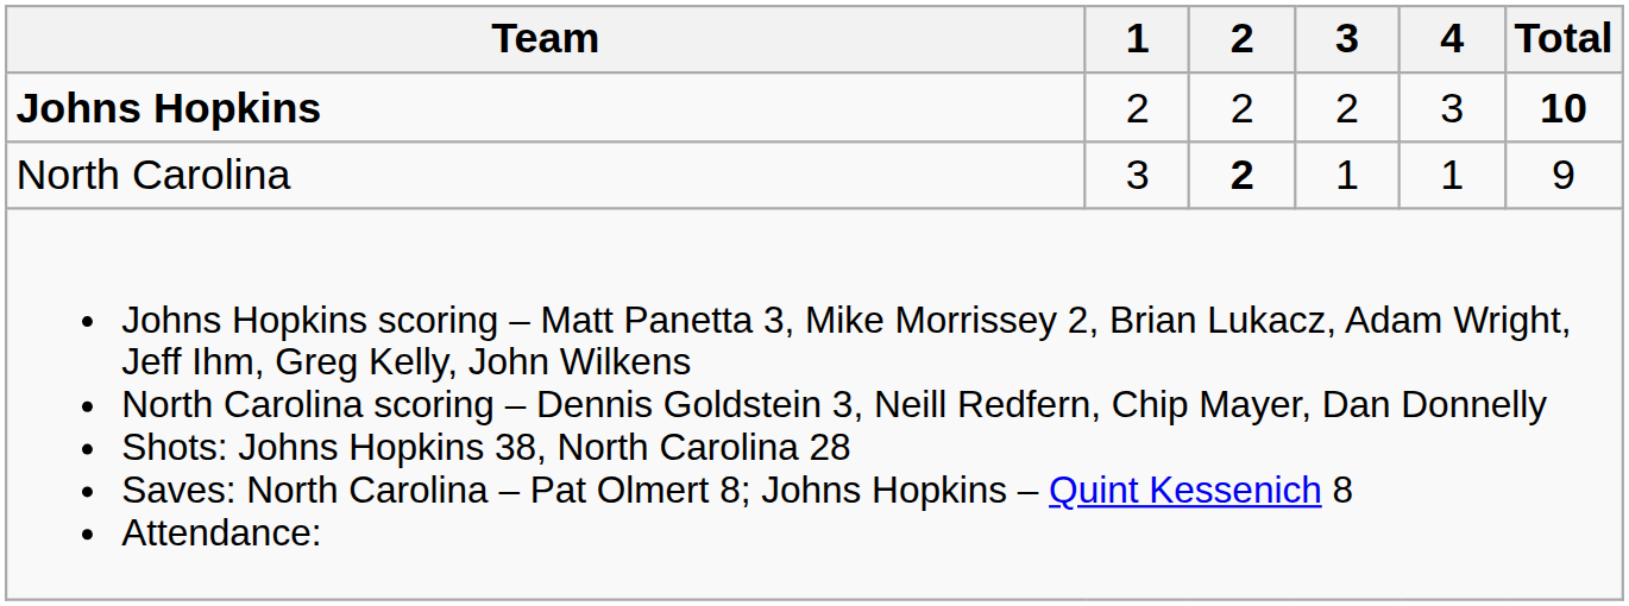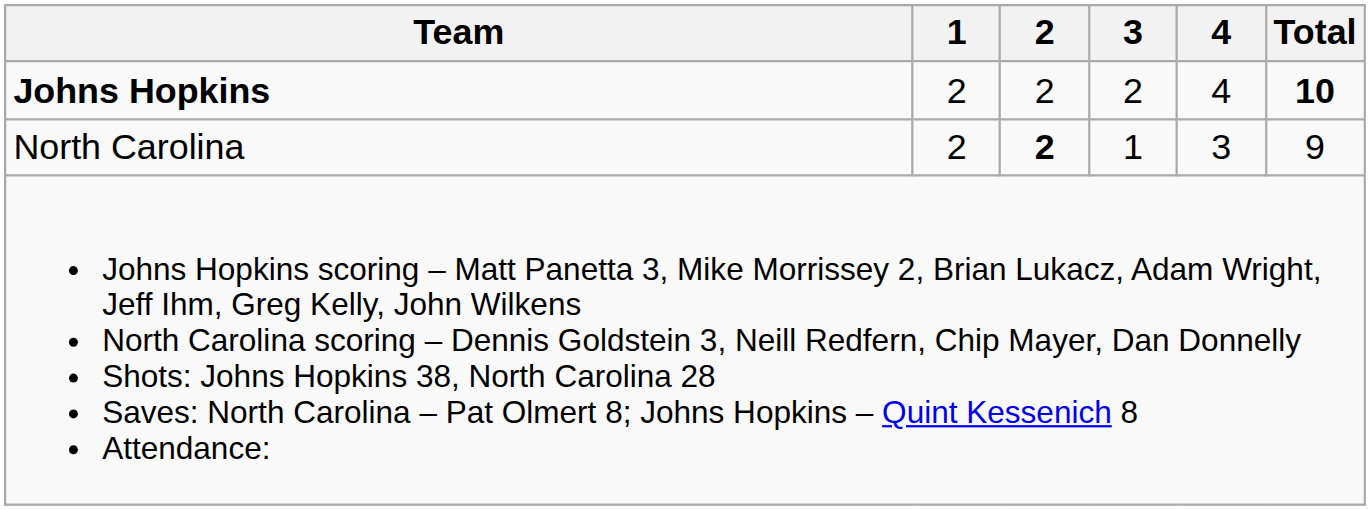 <table class="wikitable" style="text-align:center; max-width:45em">
 <tr>
 <th>Team</th>
 <th style="width:2em">1</th>
 <th style="width:2em">2</th>
 <th style="width:2em">3</th>
 <th style="width:2em">4</th>
 <th style="width:2em">Total</th>
 </tr>
 <tr>
 <td style="text-align:left"><strong>Johns Hopkins</strong></td>
 <td>2</td>
 <td>2</td>
 <td>2</td>
-<td>3</td>
+<td>4</td>
 <td><strong>10</strong></td>
 </tr>
 <tr>
 <td style="text-align:left">North Carolina</td>
-<td>3</td>
+<td>2</td>
 <td><strong>2</strong></td>
 <td>1</td>
-<td>1</td>
+<td>3</td>
 <td>9</td>
 </tr>
 <tr>
 <td colspan=6 style="font-size:88%; text-align:left"><br><ul><li>Johns Hopkins scoring – Matt Panetta 3, Mike Morrissey 2, Brian Lukacz, Adam Wright, Jeff Ihm, Greg Kelly, John Wilkens</li><li>North Carolina scoring – Dennis Goldstein 3, Neill Redfern, Chip Mayer, Dan Donnelly</li><li>Shots: Johns Hopkins 38, North Carolina 28</li><li>Saves: North Carolina – Pat Olmert 8; Johns Hopkins – <a href='#'>Quint Kessenich</a> 8</li><li>Attendance:</li></ul></td>
 </tr>
 </table>
